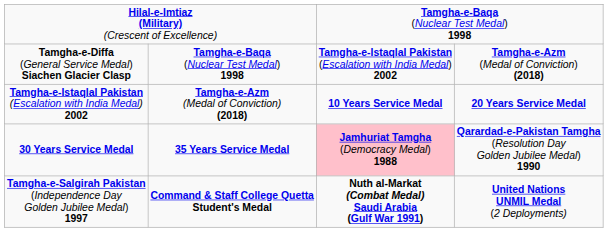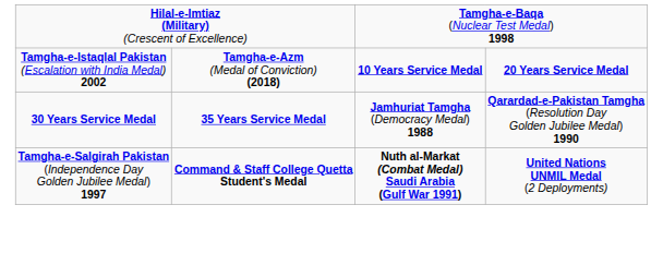 <table class="wikitable" style="margin:1em auto; text-align:center;">
 <tr>
 <td colspan="2"><strong><a href='#'>Hilal-e-Imtiaz</a></strong><br><strong><a href='#'>(Military)</a></strong><br><em>(Crescent of Excellence)</em></td>
 <td colspan="2"><strong><a href='#'>Tamgha-e-Baqa</a></strong><br>(<em><a href='#'>Nuclear Test Medal</a></em>)<br><strong>1998</strong></td>
-</tr>
-<tr>
-<td><strong>Tamgha-e-Diffa</strong><br>(<em>General Service Medal</em>)<br><strong>Siachen Glacier Clasp</strong></td>
-<td><strong><a href='#'>Tamgha-e-Baqa</a></strong><br>(<em><a href='#'>Nuclear Test Medal</a></em>)<br><strong>1998</strong></td>
-<td><strong><a href='#'>Tamgha-e-Istaqlal Pakistan</a></strong><br>(<em><a href='#'>Escalation with India Medal</a></em>)<br><strong>2002</strong></td>
-<td><strong><a href='#'>Tamgha-e-Azm</a></strong><br>(<em>Medal of Conviction</em>)<br><strong>(2018)</strong></td>
 </tr>
 <tr>
 <td><strong><a href='#'>Tamgha-e-Istaqlal Pakistan</a></strong><br><em>(<a href='#'>Escalation with India Medal</a>)</em><br><strong>2002</strong></td>
 <td><strong><a href='#'>Tamgha-e-Azm</a></strong><br><em>(Medal of Conviction)</em><br><strong>(2018)</strong></td>
 <td><strong><a href='#'>10 Years Service Medal</a></strong></td>
 <td><strong><a href='#'>20 Years Service Medal</a></strong></td>
 </tr>
 <tr>
 <td><strong><a href='#'>30 Years Service Medal</a></strong></td>
 <td><strong><a href='#'>35 Years Service Medal</a></strong></td>
-<td style="background: pink;"><strong><a href='#'>Jamhuriat Tamgha</a></strong><br>(<em>Democracy Medal</em>)<br><strong>1988</strong></td>
+<td><strong><a href='#'>Jamhuriat Tamgha</a></strong><br>(<em>Democracy Medal</em>)<br><strong>1988</strong></td>
 <td><strong><a href='#'>Qarardad-e-Pakistan Tamgha</a></strong><br>(<em>Resolution Day</em><br><em>Golden Jubilee Medal</em>)<br><strong>1990</strong></td>
 </tr>
 <tr>
 <td><strong><a href='#'>Tamgha-e-Salgirah Pakistan</a></strong><br>(<em>Independence Day</em><br><em>Golden Jubilee Medal</em>)<br><strong>1997</strong></td>
 <td><strong><a href='#'>Command & Staff College Quetta</a></strong><br><strong>Student's Medal</strong></td>
 <td><strong>Nuth al-Markat</strong><br><strong><em>(Combat Medal)</em></strong><br><strong><a href='#'>Saudi Arabia</a></strong><br><strong>(<a href='#'>Gulf War 1991</a>)</strong></td>
 <td><strong><a href='#'>United Nations</a></strong><br><strong><a href='#'>UNMIL Medal</a></strong><br>(<em>2 Deployments)</em></td>
 </tr>
 </table>
